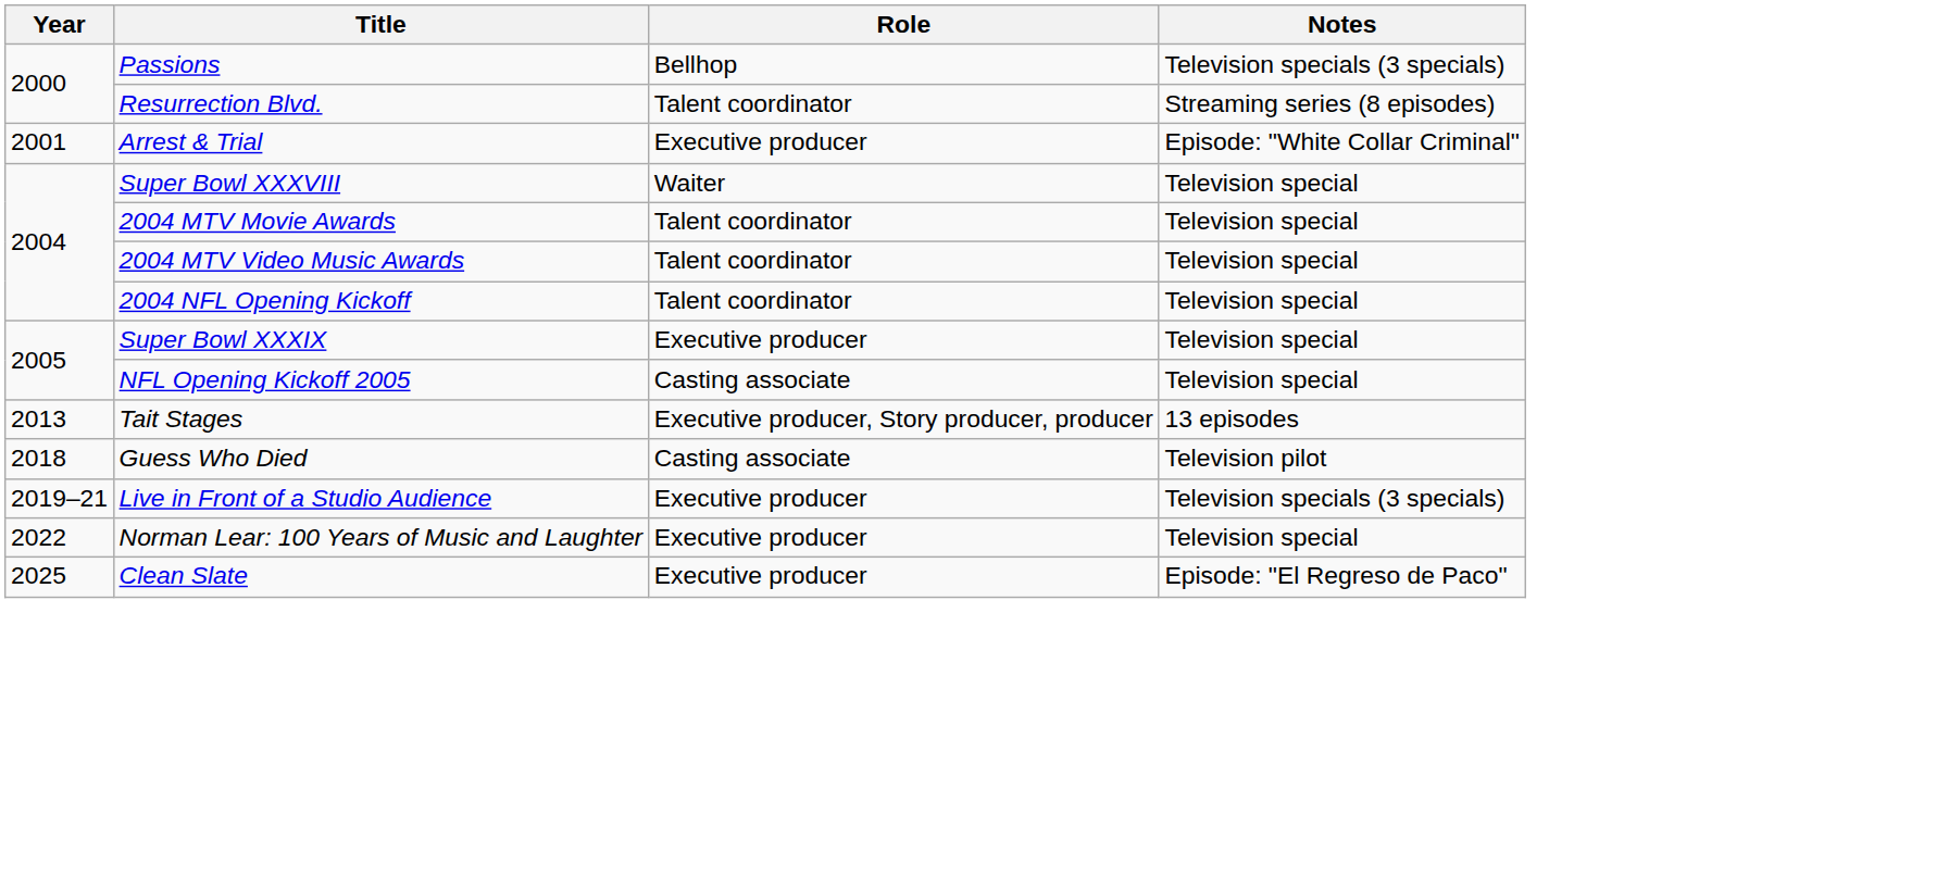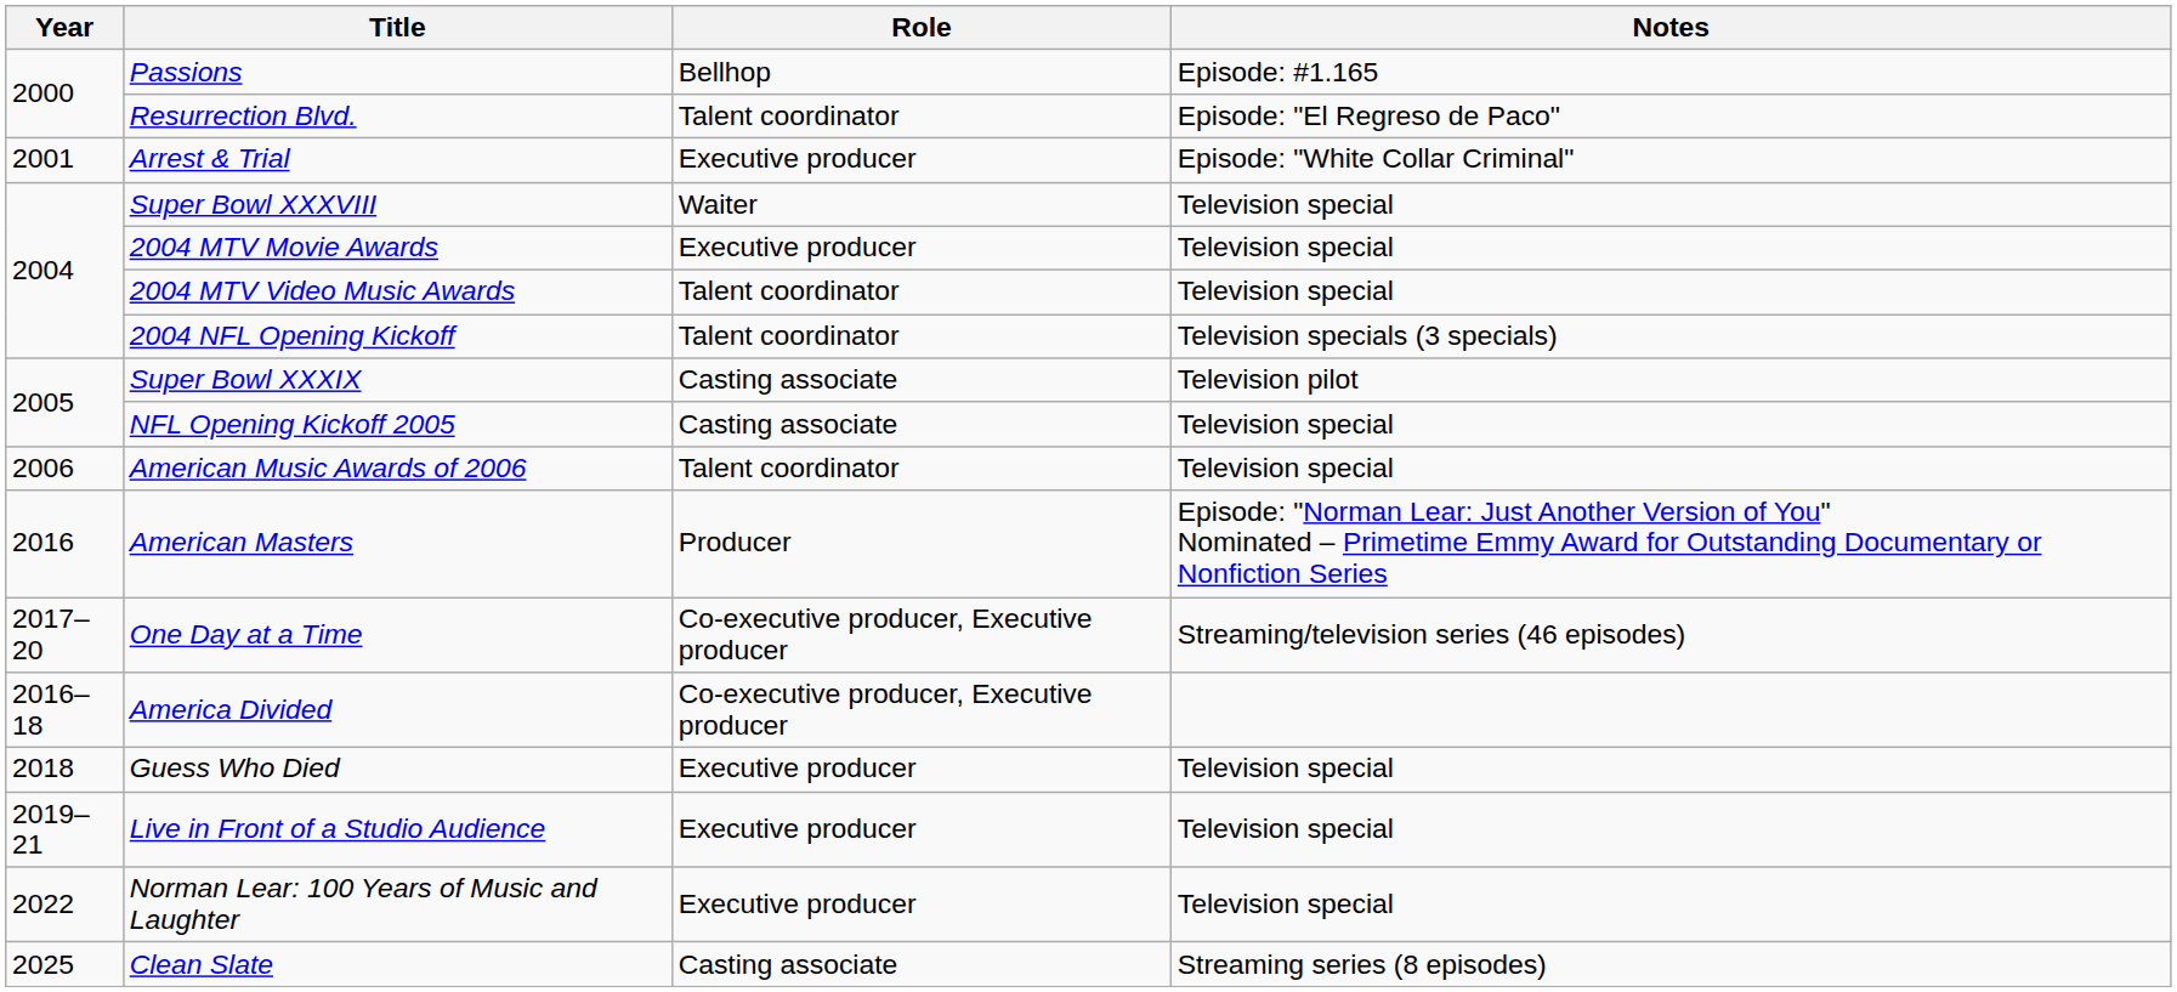 <table class="wikitable">
 <tr>
 <th>Year</th>
 <th>Title</th>
 <th>Role</th>
 <th>Notes</th>
 </tr>
 <tr>
 <td rowspan="2">2000</td>
 <td><em><a href='#'>Passions</a></em></td>
 <td>Bellhop</td>
-<td>Television specials (3 specials)</td>
+<td>Episode: #1.165</td>
 </tr>
 <tr>
 <td><em><a href='#'>Resurrection Blvd.</a></em></td>
 <td>Talent coordinator</td>
-<td>Streaming series (8 episodes)</td>
+<td>Episode: "El Regreso de Paco"</td>
 </tr>
 <tr>
 <td>2001</td>
 <td><em><a href='#'>Arrest & Trial</a></em></td>
 <td>Executive producer</td>
 <td>Episode: "White Collar Criminal"</td>
 </tr>
 <tr>
 <td rowspan="4">2004</td>
 <td><em><a href='#'>Super Bowl XXXVIII</a></em></td>
 <td>Waiter</td>
 <td>Television special</td>
 </tr>
 <tr>
 <td><em><a href='#'>2004 MTV Movie Awards</a></em></td>
-<td>Talent coordinator</td>
+<td>Executive producer</td>
 <td>Television special</td>
 </tr>
 <tr>
 <td><em><a href='#'>2004 MTV Video Music Awards</a></em></td>
 <td>Talent coordinator</td>
 <td>Television special</td>
 </tr>
 <tr>
 <td><em><a href='#'>2004 NFL Opening Kickoff</a></em></td>
 <td>Talent coordinator</td>
-<td>Television special</td>
+<td>Television specials (3 specials)</td>
 </tr>
 <tr>
 <td rowspan="2">2005</td>
 <td><em><a href='#'>Super Bowl XXXIX</a></em></td>
-<td>Executive producer</td>
-<td>Television special</td>
+<td>Casting associate</td>
+<td>Television pilot</td>
 </tr>
 <tr>
 <td><em><a href='#'>NFL Opening Kickoff 2005</a></em></td>
 <td>Casting associate</td>
 <td>Television special</td>
 </tr>
 <tr>
-<td>2013</td>
-<td><em>Tait Stages</em></td>
-<td>Executive producer, Story producer, producer</td>
-<td>13 episodes</td>
+<td>2006</td>
+<td><em><a href='#'>American Music Awards of 2006</a></em></td>
+<td>Talent coordinator</td>
+<td>Television special</td>
+</tr>
+<tr>
+<td>2016</td>
+<td><em><a href='#'>American Masters</a></em></td>
+<td>Producer</td>
+<td>Episode: "<a href='#'>Norman Lear: Just Another Version of You</a>"<br>Nominated – <a href='#'>Primetime Emmy Award for Outstanding Documentary or Nonfiction Series</a></td>
+</tr>
+<tr>
+<td>2017–20</td>
+<td><em><a href='#'>One Day at a Time</a></em></td>
+<td>Co-executive producer, Executive producer</td>
+<td>Streaming/television series (46 episodes)</td>
+</tr>
+<tr>
+<td>2016–18</td>
+<td><em><a href='#'>America Divided</a></em></td>
+<td>Co-executive producer, Executive producer</td>
+<td></td>
 </tr>
 <tr>
 <td>2018</td>
 <td><em>Guess Who Died</em></td>
-<td>Casting associate</td>
-<td>Television pilot</td>
+<td>Executive producer</td>
+<td>Television special</td>
 </tr>
 <tr>
 <td>2019–21</td>
 <td><em><a href='#'>Live in Front of a Studio Audience</a></em></td>
 <td>Executive producer</td>
-<td>Television specials (3 specials)</td>
+<td>Television special</td>
 </tr>
 <tr>
 <td>2022</td>
 <td><em>Norman Lear: 100 Years of Music and Laughter</em></td>
 <td>Executive producer</td>
 <td>Television special</td>
 </tr>
 <tr>
 <td>2025</td>
 <td><em><a href='#'>Clean Slate</a></em></td>
-<td>Executive producer</td>
-<td>Episode: "El Regreso de Paco"</td>
+<td>Casting associate</td>
+<td>Streaming series (8 episodes)</td>
 </tr>
 </table>
